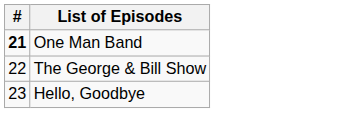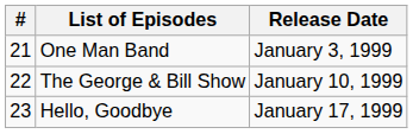 <table class="wikitable">
 <tr>
 <th>#</th>
 <th>List of Episodes</th>
+<th>Release Date</th>
 </tr>
 <tr>
-<td><strong>21</strong></td>
+<td>21</td>
 <td>One Man Band</td>
+<td>January 3, 1999</td>
 </tr>
 <tr>
 <td>22</td>
 <td>The George & Bill Show</td>
+<td>January 10, 1999</td>
 </tr>
 <tr>
 <td>23</td>
 <td>Hello, Goodbye</td>
+<td>January 17, 1999</td>
 </tr>
 </table>
